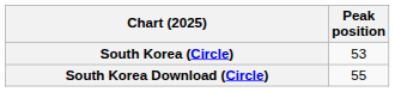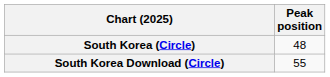 <table class="wikitable sortable plainrowheaders" style="text-align:center">
 <tr>
 <th scope="col" style="width:23em;">Chart (2025)</th>
 <th scope="col">Peak<br>position</th>
 </tr>
 <tr>
 <th scope="row">South Korea  (<a href='#'>Circle</a>)</th>
-<td>53</td>
+<td>48</td>
 </tr>
 <tr>
 <th scope="row">South Korea Download (<a href='#'>Circle</a>)</th>
 <td>55</td>
 </tr>
 </table>
